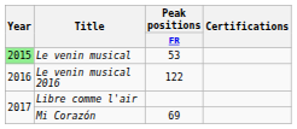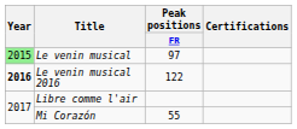 <table class="wikitable">
 <tr>
 <th rowspan="2" style="text-align:center; width:10px;">Year</th>
 <th rowspan="2" style="text-align:center; width:140px;">Title</th>
 <th style="text-align:center; width:20px;">Peak positions</th>
 <th rowspan="2" style="text-align:center; width:100px;">Certifications</th>
 </tr>
 <tr>
 <th scope="col" style="width:3em;font-size:90%;"><a href='#'>FR</a><br></th>
 </tr>
 <tr>
 <td style="background: lightgreen; text-align:center;">2015</td>
 <td><em>Le venin musical</em></td>
-<td style="text-align:center;">53</td>
+<td style="text-align:center;">97</td>
 <td style="text-align:center;"></td>
 </tr>
 <tr>
-<td style="text-align:center;">2016</td>
+<td style="text-align:center;"><strong>2016</strong></td>
 <td><em>Le venin musical 2016</em></td>
 <td style="text-align:center;">122</td>
 <td style="text-align:center;"></td>
 </tr>
 <tr>
 <td style="text-align:center;" rowspan="2">2017</td>
 <td><em>Libre comme l'air</em></td>
 <td style="text-align:center;"></td>
 <td style="text-align:center;"></td>
 </tr>
 <tr>
 <td><em>Mi Corazón</em></td>
-<td style="text-align:center;">69<br></td>
+<td style="text-align:center;">55<br></td>
 <td style="text-align:center;"></td>
 </tr>
 </table>
